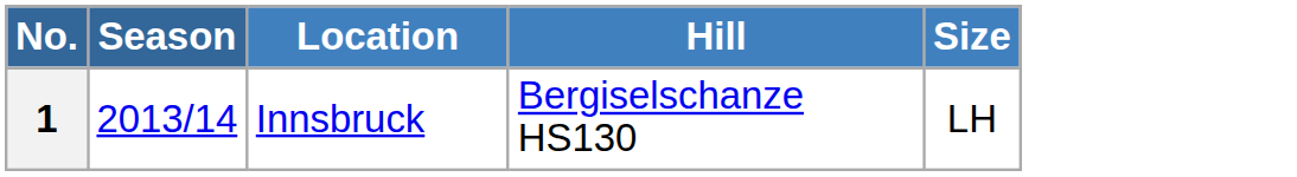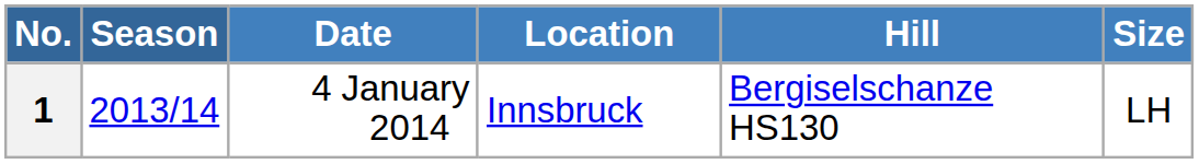 <table class="wikitable sortable" style="font-size:86%; line-height:15px; text-align:left; border:grey solid 1px; border-collapse:collapse; background:#ffffff;">
 <tr style="background:#efefef;">
 <th style="background-color:#369; color:white; width:10px;">No.</th>
 <th style="background-color:#369; color:white;  width:30px;">Season</th>
+<th style="background-color:#4180be; color:white; width:89px;">Date</th>
 <th style="background-color:#4180be; color:white; width:86px;">Location</th>
 <th style="background-color:#4180be; color:white; width:140px;">Hill</th>
 <th style="background-color:#4180be; color:white; width:25px;">Size</th>
 </tr>
 <tr>
 <th scope=row style="text-align:center;">1</th>
 <td align=center><a href='#'>2013/14</a></td>
+<td align=right>4 January 2014  </td>
 <td> <a href='#'>Innsbruck</a></td>
 <td><a href='#'>Bergiselschanze</a> HS130</td>
 <td align=center>LH</td>
 </tr>
 </table>
